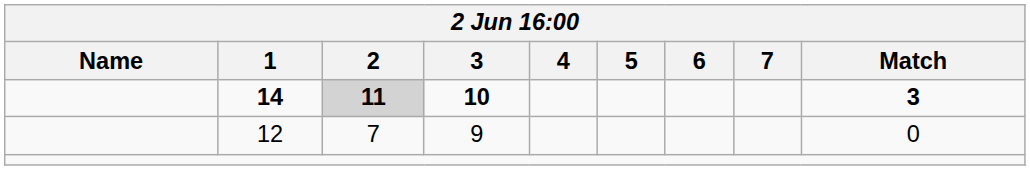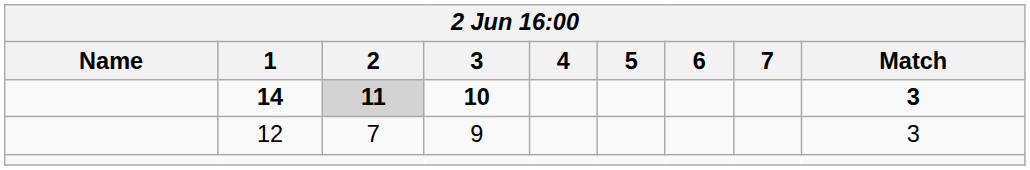 <table class=wikitable style="text-align:center; width: 55%">
 <tr>
 <th colspan=17><em> 2 Jun 16:00</em></th>
 </tr>
 <tr>
 <th>Name</th>
 <th>1</th>
 <th>2</th>
 <th>3</th>
 <th>4</th>
 <th>5</th>
 <th>6</th>
 <th>7</th>
 <th>Match</th>
 </tr>
 <tr>
 <td style="text-align:left;"><strong></strong></td>
 <td><strong>14</strong></td>
 <td style="background: lightgrey;"><strong>11</strong></td>
 <td><strong>10</strong></td>
 <td></td>
 <td></td>
 <td></td>
 <td></td>
 <td><strong>3</strong></td>
 </tr>
 <tr>
 <td style="text-align:left;"></td>
 <td>12</td>
 <td>7</td>
 <td>9</td>
 <td></td>
 <td></td>
 <td></td>
 <td></td>
-<td>0</td>
+<td>3</td>
 </tr>
 <tr>
 <td colspan=17></td>
 </tr>
 </table>
